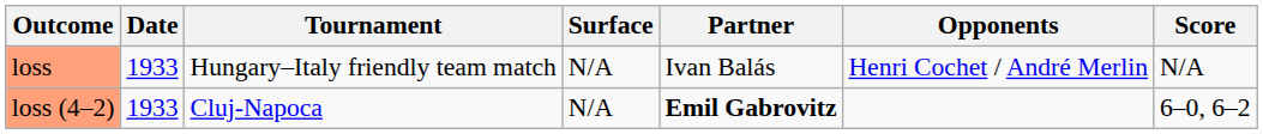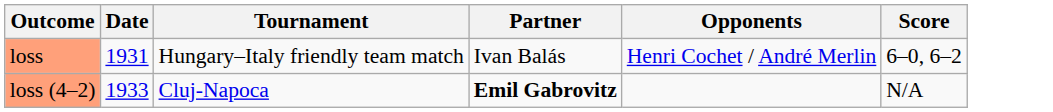 <table class="wikitable">
 <tr>
 <th>Outcome</th>
 <th>Date</th>
 <th>Tournament</th>
-<th>Surface</th>
 <th>Partner</th>
 <th>Opponents</th>
 <th>Score</th>
 </tr>
 <tr>
 <td bgcolor="FFA07A">loss</td>
-<td><a href='#'>1933</a></td>
+<td><a href='#'>1931</a></td>
 <td>Hungary–Italy friendly team match</td>
-<td>N/A</td>
 <td> Ivan Balás</td>
 <td> <a href='#'>Henri Cochet</a> / <a href='#'>André Merlin</a></td>
-<td>N/A</td>
+<td>6–0, 6–2</td>
 </tr>
 <tr>
 <td bgcolor="FFA07A">loss (4–2)</td>
 <td><a href='#'>1933</a></td>
 <td><a href='#'>Cluj-Napoca</a></td>
-<td>N/A</td>
 <td><strong> Emil Gabrovitz</strong></td>
 <td></td>
-<td>6–0, 6–2</td>
+<td>N/A</td>
 </tr>
 </table>
